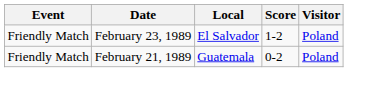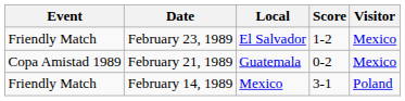 <table class="wikitable">
 <tr>
 <th>Event</th>
 <th>Date</th>
 <th>Local</th>
 <th>Score</th>
 <th>Visitor</th>
 </tr>
 <tr>
 <td>Friendly Match</td>
 <td>February 23, 1989</td>
 <td> <a href='#'>El Salvador</a></td>
 <td>1-2</td>
-<td> <a href='#'>Poland</a></td>
+<td> <a href='#'>Mexico</a></td>
+</tr>
+<tr>
+<td>Copa Amistad 1989</td>
+<td>February 21, 1989</td>
+<td> <a href='#'>Guatemala</a></td>
+<td>0-2</td>
+<td> <a href='#'>Mexico</a></td>
 </tr>
 <tr>
 <td>Friendly Match</td>
-<td>February 21, 1989</td>
-<td> <a href='#'>Guatemala</a></td>
-<td>0-2</td>
+<td>February 14, 1989</td>
+<td> <a href='#'>Mexico</a></td>
+<td>3-1</td>
 <td> <a href='#'>Poland</a></td>
 </tr>
 </table>
